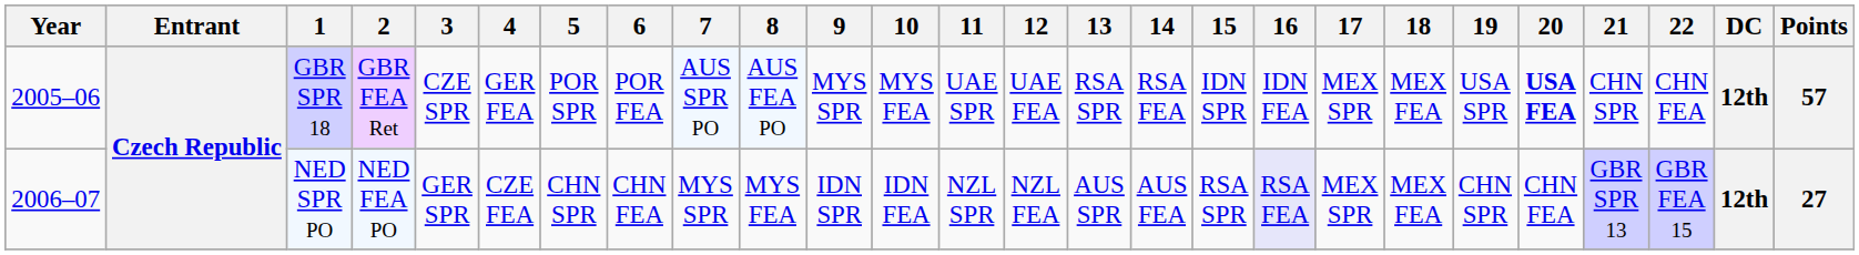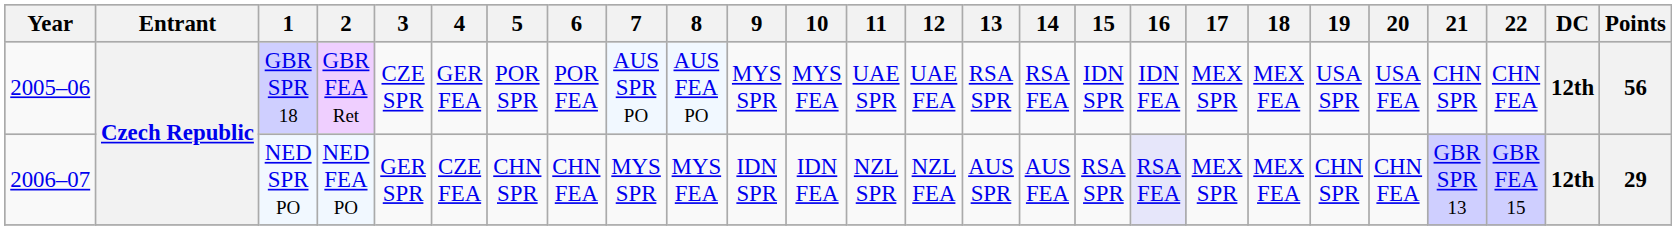 <table class="wikitable" style="text-align:center; font-size:85%">
 <tr>
 <th>Year</th>
 <th>Entrant</th>
 <th>1</th>
 <th>2</th>
 <th>3</th>
 <th>4</th>
 <th>5</th>
 <th>6</th>
 <th>7</th>
 <th>8</th>
 <th>9</th>
 <th>10</th>
 <th>11</th>
 <th>12</th>
 <th>13</th>
 <th>14</th>
 <th>15</th>
 <th>16</th>
 <th>17</th>
 <th>18</th>
 <th>19</th>
 <th>20</th>
 <th>21</th>
 <th>22</th>
 <th>DC</th>
 <th>Points</th>
 </tr>
 <tr>
 <td nowrap><a href='#'>2005–06</a></td>
 <th rowspan=2 nowrap><a href='#'>Czech Republic</a></th>
 <td style="background:#CFCFFF;"><a href='#'>GBR<br>SPR</a><br><small>18</small></td>
 <td style="background:#EFCFFF;"><a href='#'>GBR<br>FEA</a><br><small>Ret</small></td>
 <td><a href='#'>CZE<br>SPR</a></td>
 <td><a href='#'>GER<br>FEA</a></td>
 <td><a href='#'>POR<br>SPR</a></td>
 <td><a href='#'>POR<br>FEA</a></td>
 <td style="background:#F1F8FF;"><a href='#'>AUS<br>SPR</a><br><small>PO</small></td>
 <td style="background:#F1F8FF;"><a href='#'>AUS<br>FEA</a><br><small>PO</small></td>
 <td><a href='#'>MYS<br>SPR</a></td>
 <td><a href='#'>MYS<br>FEA</a></td>
 <td><a href='#'>UAE<br>SPR</a></td>
 <td><a href='#'>UAE<br>FEA</a></td>
 <td><a href='#'>RSA<br>SPR</a></td>
 <td><a href='#'>RSA<br>FEA</a></td>
 <td><a href='#'>IDN<br>SPR</a></td>
 <td><a href='#'>IDN<br>FEA</a></td>
 <td><a href='#'>MEX<br>SPR</a></td>
 <td><a href='#'>MEX<br>FEA</a></td>
 <td><a href='#'>USA<br>SPR</a></td>
-<td><strong><a href='#'>USA<br>FEA</a></strong></td>
+<td><a href='#'>USA<br>FEA</a></td>
 <td><a href='#'>CHN<br>SPR</a></td>
 <td><a href='#'>CHN<br>FEA</a></td>
 <th>12th</th>
-<th>57</th>
+<th>56</th>
 </tr>
 <tr>
 <td nowrap><a href='#'>2006–07</a></td>
 <td style="background:#F1F8FF;"><a href='#'>NED<br>SPR</a><br><small>PO</small></td>
 <td style="background:#F1F8FF;"><a href='#'>NED<br>FEA</a><br><small>PO</small></td>
 <td><a href='#'>GER<br>SPR</a></td>
 <td><a href='#'>CZE<br>FEA</a></td>
 <td><a href='#'>CHN<br>SPR</a></td>
 <td><a href='#'>CHN<br>FEA</a></td>
 <td><a href='#'>MYS<br>SPR</a></td>
 <td><a href='#'>MYS<br>FEA</a></td>
 <td><a href='#'>IDN<br>SPR</a></td>
 <td><a href='#'>IDN<br>FEA</a></td>
 <td><a href='#'>NZL<br>SPR</a></td>
 <td><a href='#'>NZL<br>FEA</a></td>
 <td><a href='#'>AUS<br>SPR</a></td>
 <td><a href='#'>AUS<br>FEA</a></td>
 <td><a href='#'>RSA<br>SPR</a></td>
 <td style="background: lavender;"><a href='#'>RSA<br>FEA</a></td>
 <td><a href='#'>MEX<br>SPR</a></td>
 <td><a href='#'>MEX<br>FEA</a></td>
 <td><a href='#'>CHN<br>SPR</a></td>
 <td><a href='#'>CHN<br>FEA</a></td>
 <td style="background:#CFCFFF;"><a href='#'>GBR<br>SPR</a><br><small>13</small></td>
 <td style="background:#CFCFFF;"><a href='#'>GBR<br>FEA</a><br><small>15</small></td>
 <th>12th</th>
-<th>27</th>
+<th>29</th>
 </tr>
 </table>
